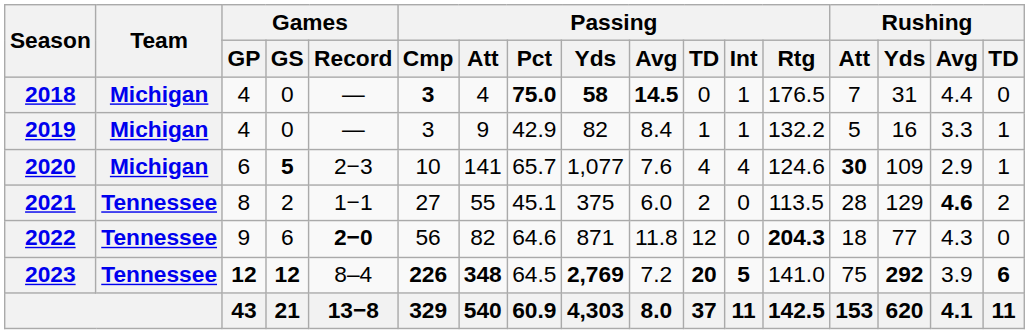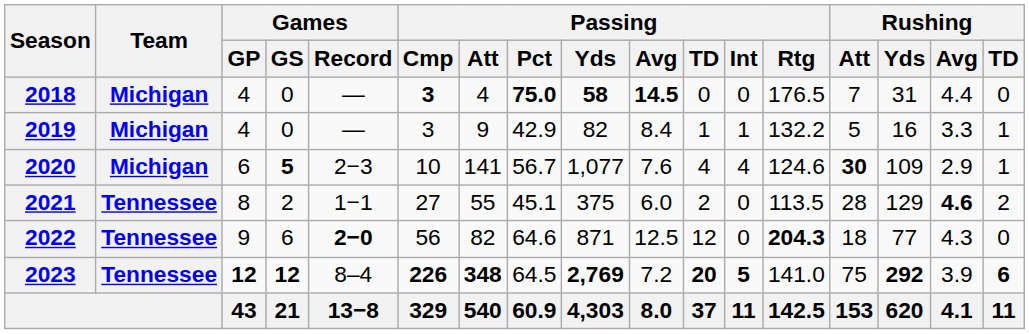 <table class="wikitable" style="text-align:center;">
 <tr>
 <th rowspan="2">Season</th>
 <th rowspan="2">Team</th>
 <th colspan="3">Games</th>
 <th colspan="8">Passing</th>
 <th colspan="5">Rushing</th>
 </tr>
 <tr>
 <th>GP</th>
 <th>GS</th>
 <th>Record</th>
 <th>Cmp</th>
 <th>Att</th>
 <th>Pct</th>
 <th>Yds</th>
 <th>Avg</th>
 <th>TD</th>
 <th>Int</th>
 <th>Rtg</th>
 <th>Att</th>
 <th>Yds</th>
 <th>Avg</th>
 <th>TD</th>
 </tr>
 <tr>
 <th><a href='#'>2018</a></th>
 <th><a href='#'>Michigan</a></th>
 <td>4</td>
 <td>0</td>
 <td>—</td>
 <td><strong>3</strong></td>
 <td>4</td>
 <td><strong>75.0</strong></td>
 <td><strong>58</strong></td>
 <td><strong>14.5</strong></td>
 <td>0</td>
-<td>1</td>
+<td>0</td>
 <td>176.5</td>
 <td>7</td>
 <td>31</td>
 <td>4.4</td>
 <td>0</td>
 </tr>
 <tr>
 <th><a href='#'>2019</a></th>
 <th><a href='#'>Michigan</a></th>
 <td>4</td>
 <td>0</td>
 <td>—</td>
 <td>3</td>
 <td>9</td>
 <td>42.9</td>
 <td>82</td>
 <td>8.4</td>
 <td>1</td>
 <td>1</td>
 <td>132.2</td>
 <td>5</td>
 <td>16</td>
 <td>3.3</td>
 <td>1</td>
 </tr>
 <tr>
 <th><a href='#'>2020</a></th>
 <th><a href='#'>Michigan</a></th>
 <td>6</td>
 <td><strong>5</strong></td>
 <td>2−3</td>
 <td>10</td>
 <td>141</td>
-<td>65.7</td>
+<td>56.7</td>
 <td>1,077</td>
 <td>7.6</td>
 <td>4</td>
 <td>4</td>
 <td>124.6</td>
 <td><strong>30</strong></td>
 <td>109</td>
 <td>2.9</td>
 <td>1</td>
 </tr>
 <tr>
 <th><a href='#'>2021</a></th>
 <th><a href='#'>Tennessee</a></th>
 <td>8</td>
 <td>2</td>
 <td>1−1</td>
 <td>27</td>
 <td>55</td>
 <td>45.1</td>
 <td>375</td>
 <td>6.0</td>
 <td>2</td>
 <td>0</td>
 <td>113.5</td>
 <td>28</td>
 <td>129</td>
 <td><strong>4.6</strong></td>
 <td>2</td>
 </tr>
 <tr>
 <th><a href='#'>2022</a></th>
 <th><a href='#'>Tennessee</a></th>
 <td>9</td>
 <td>6</td>
 <td><strong>2−0</strong></td>
 <td>56</td>
 <td>82</td>
 <td>64.6</td>
 <td>871</td>
-<td>11.8</td>
+<td>12.5</td>
 <td>12</td>
 <td>0</td>
 <td><strong>204.3</strong></td>
 <td>18</td>
 <td>77</td>
 <td>4.3</td>
 <td>0</td>
 </tr>
 <tr>
 <th><a href='#'>2023</a></th>
 <th><a href='#'>Tennessee</a></th>
 <td><strong>12</strong></td>
 <td><strong>12</strong></td>
 <td>8–4</td>
 <td><strong>226</strong></td>
 <td><strong>348</strong></td>
 <td>64.5</td>
 <td><strong>2,769</strong></td>
 <td>7.2</td>
 <td><strong>20</strong></td>
 <td><strong>5</strong></td>
 <td>141.0</td>
 <td>75</td>
 <td><strong>292</strong></td>
 <td>3.9</td>
 <td><strong>6</strong></td>
 </tr>
 <tr>
 <th colspan="2"></th>
 <th>43</th>
 <th>21</th>
 <th>13−8</th>
 <th>329</th>
 <th>540</th>
 <th>60.9</th>
 <th>4,303</th>
 <th>8.0</th>
 <th>37</th>
 <th>11</th>
 <th>142.5</th>
 <th>153</th>
 <th>620</th>
 <th>4.1</th>
 <th>11</th>
 </tr>
 </table>
